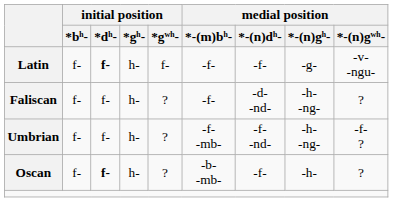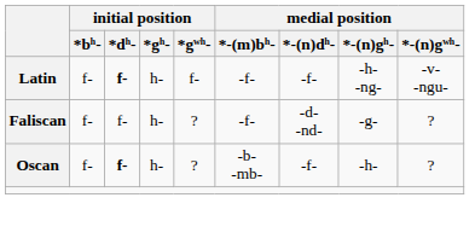 <table class="wikitable" style="text-align: center;">
 <tr>
 <th rowspan=2></th>
 <th colspan=4>initial position</th>
 <th colspan=4>medial position</th>
 </tr>
 <tr>
 <th>*bʰ-</th>
 <th>*dʰ-</th>
 <th>*gʰ-</th>
 <th>*gʷʰ-</th>
 <th>*-(m)bʰ-</th>
 <th>*-(n)dʰ-</th>
 <th>*-(n)gʰ-</th>
 <th>*-(n)gʷʰ-</th>
 </tr>
 <tr>
 <th>Latin</th>
 <td>f-</td>
 <td><strong>f-</strong></td>
 <td>h-</td>
 <td>f-</td>
 <td>-f-</td>
 <td>-f-</td>
-<td>-g-</td>
+<td>-h-<br>-ng-</td>
 <td>-v-<br>-ngu-</td>
 </tr>
 <tr>
 <th>Faliscan</th>
 <td>f-</td>
 <td>f-</td>
 <td>h-</td>
 <td>?</td>
 <td>-f-</td>
 <td>-d-<br>-nd-</td>
-<td>-h-<br>-ng-</td>
+<td>-g-</td>
 <td>?</td>
-</tr>
-<tr>
-<th>Umbrian</th>
-<td>f-</td>
-<td>f-</td>
-<td>h-</td>
-<td>?</td>
-<td>-f-<br>-mb-</td>
-<td>-f-<br>-nd-</td>
-<td>-h-<br>-ng-</td>
-<td>-f-<br>?</td>
 </tr>
 <tr>
 <th>Oscan</th>
 <td>f-</td>
 <td><strong>f-</strong></td>
 <td>h-</td>
 <td>?</td>
 <td>-b-<br>-mb-</td>
 <td>-f-</td>
 <td>-h-</td>
 <td>?</td>
 </tr>
 <tr>
 <td colspan=9></td>
 </tr>
 </table>
